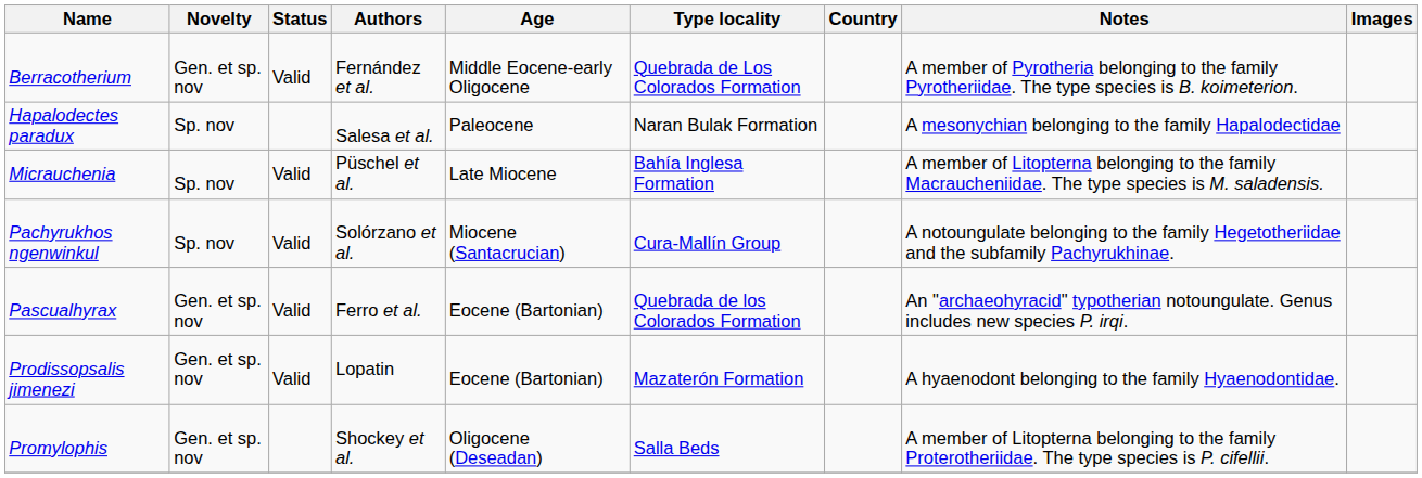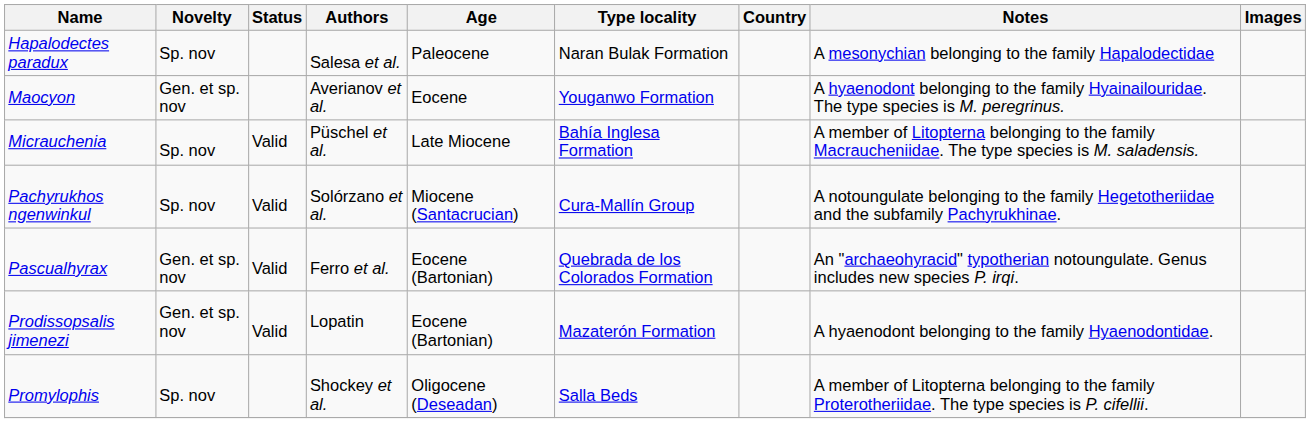 <table class="wikitable sortable" align="center" width="100%">
 <tr>
 <th>Name</th>
 <th>Novelty</th>
 <th>Status</th>
 <th>Authors</th>
 <th>Age</th>
 <th>Type locality</th>
 <th>Country</th>
 <th>Notes</th>
 <th>Images</th>
 </tr>
 <tr>
-<td><br><em><a href='#'>Berracotherium</a></em></td>
-<td><br>Gen. et sp. nov</td>
-<td><br>Valid</td>
-<td><br>Fernández <em>et al.</em></td>
-<td><br>Middle Eocene-early Oligocene</td>
-<td><br><a href='#'>Quebrada de Los Colorados Formation</a></td>
-<td><br></td>
-<td><br>A member of <a href='#'>Pyrotheria</a> belonging to the family <a href='#'>Pyrotheriidae</a>. The type species is <em>B. koimeterion</em>.</td>
-<td></td>
-</tr>
-<tr>
 <td><em><a href='#'>Hapalodectes paradux</a></em></td>
 <td>Sp. nov</td>
 <td></td>
 <td><br>Salesa <em>et al.</em></td>
 <td>Paleocene</td>
 <td>Naran Bulak Formation</td>
 <td></td>
 <td>A <a href='#'>mesonychian</a> belonging to the family <a href='#'>Hapalodectidae</a></td>
+<td></td>
+</tr>
+<tr>
+<td><em><a href='#'>Maocyon</a></em></td>
+<td>Gen. et sp. nov</td>
+<td></td>
+<td>Averianov <em>et al.</em></td>
+<td>Eocene</td>
+<td><a href='#'>Youganwo Formation</a></td>
+<td></td>
+<td>A <a href='#'>hyaenodont</a> belonging to the family <a href='#'>Hyainailouridae</a>. The type species is <em>M. peregrinus.</em></td>
 <td></td>
 </tr>
 <tr>
 <td><em><a href='#'>Micrauchenia</a></em></td>
 <td><br>Sp. nov</td>
 <td>Valid</td>
 <td>Püschel <em>et al.</em></td>
 <td>Late Miocene</td>
 <td><a href='#'>Bahía Inglesa Formation</a></td>
 <td></td>
 <td>A member of <a href='#'>Litopterna</a> belonging to the family <a href='#'>Macraucheniidae</a>. The type species is <em>M. saladensis.</em></td>
 <td></td>
 </tr>
 <tr>
 <td><br><em><a href='#'>Pachyrukhos ngenwinkul</a></em></td>
 <td><br>Sp. nov</td>
 <td><br>Valid</td>
 <td><br>Solórzano <em>et al.</em></td>
 <td><br>Miocene (<a href='#'>Santacrucian</a>)</td>
 <td><br><a href='#'>Cura-Mallín Group</a></td>
 <td><br></td>
 <td><br>A notoungulate belonging to the family <a href='#'>Hegetotheriidae</a> and the subfamily <a href='#'>Pachyrukhinae</a>.</td>
 <td></td>
 </tr>
 <tr>
 <td><br><em><a href='#'>Pascualhyrax</a></em></td>
 <td><br>Gen. et sp. nov</td>
 <td><br>Valid</td>
 <td><br>Ferro <em>et al.</em></td>
 <td><br>Eocene (Bartonian)</td>
 <td><br><a href='#'>Quebrada de los Colorados Formation</a></td>
 <td><br></td>
 <td><br>An "<a href='#'>archaeohyracid</a>" <a href='#'>typotherian</a> notoungulate. Genus includes new species <em>P. irqi</em>.</td>
 <td></td>
 </tr>
 <tr>
 <td><br><em><a href='#'>Prodissopsalis jimenezi</a></em></td>
 <td>Gen. et sp. nov</td>
 <td><br>Valid</td>
 <td>Lopatin</td>
 <td><br>Eocene (Bartonian)</td>
 <td><br><a href='#'>Mazaterón Formation</a></td>
 <td><br></td>
 <td><br>A hyaenodont belonging to the family <a href='#'>Hyaenodontidae</a>.</td>
 <td></td>
 </tr>
 <tr>
 <td><br><em><a href='#'>Promylophis</a></em></td>
-<td><br>Gen. et sp. nov</td>
+<td><br>Sp. nov</td>
 <td></td>
 <td><br>Shockey <em>et al.</em></td>
 <td><br>Oligocene (<a href='#'>Deseadan</a>)</td>
 <td><br><a href='#'>Salla Beds</a></td>
 <td><br></td>
 <td><br>A member of Litopterna belonging to the family <a href='#'>Proterotheriidae</a>. The type species is <em>P. cifellii</em>.</td>
 <td></td>
 </tr>
 <tr>
 </tr>
 </table>
